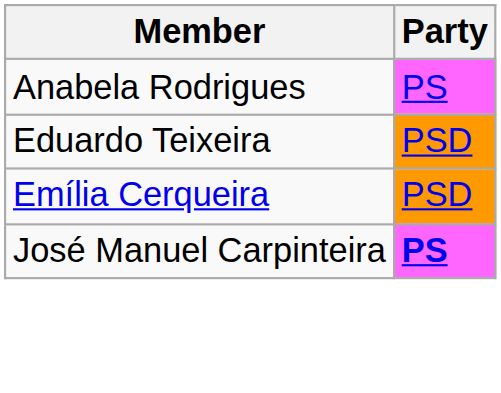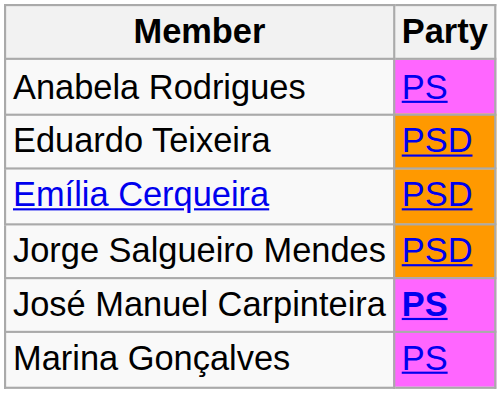 <table class="wikitable">
 <tr>
 <th>Member</th>
 <th>Party</th>
 </tr>
 <tr>
 <td>Anabela Rodrigues</td>
 <td style="background-color:#FF66FF"><a href='#'>PS</a></td>
 </tr>
 <tr>
 <td>Eduardo Teixeira</td>
 <td style="background-color:#FF9900"><a href='#'>PSD</a></td>
 </tr>
 <tr>
 <td><a href='#'>Emília Cerqueira</a></td>
 <td style="background-color:#FF9900"><a href='#'>PSD</a></td>
 </tr>
 <tr>
+<td>Jorge Salgueiro Mendes</td>
+<td style="background-color:#FF9900"><a href='#'>PSD</a></td>
+</tr>
+<tr>
 <td>José Manuel Carpinteira</td>
 <td style="background-color:#FF66FF"><strong><a href='#'>PS</a></strong></td>
 </tr>
+<tr>
+<td>Marina Gonçalves</td>
+<td style="background-color:#FF66FF"><a href='#'>PS</a></td>
+</tr>
 </table>
